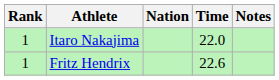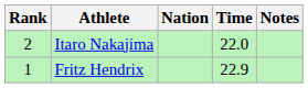 <table class="wikitable sortable" style="text-align:center">
 <tr>
 <th>Rank</th>
 <th>Athlete</th>
 <th>Nation</th>
 <th>Time</th>
 <th>Notes</th>
 </tr>
 <tr bgcolor=bbf3bb>
-<td>1</td>
+<td>2</td>
 <td align=left><a href='#'>Itaro Nakajima</a></td>
 <td align=left></td>
 <td>22.0</td>
 <td></td>
 </tr>
 <tr bgcolor=bbf3bb>
 <td>1</td>
 <td align=left><a href='#'>Fritz Hendrix</a></td>
 <td align=left></td>
-<td>22.6</td>
+<td>22.9</td>
 <td></td>
 </tr>
 </table>
